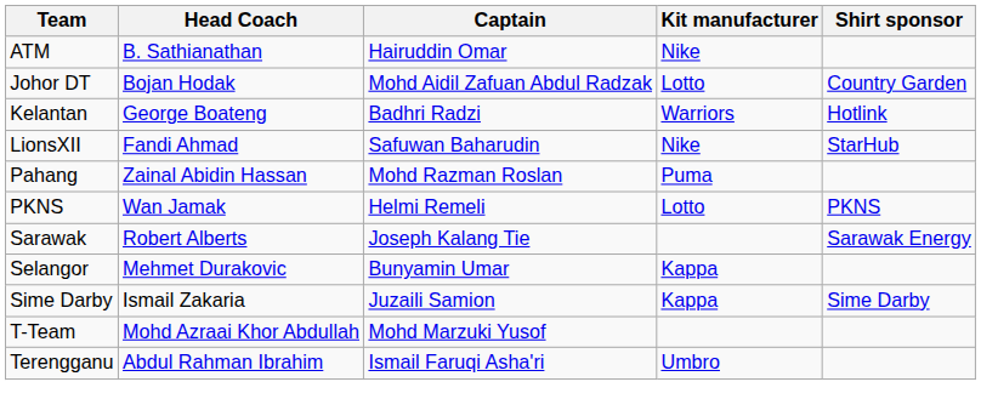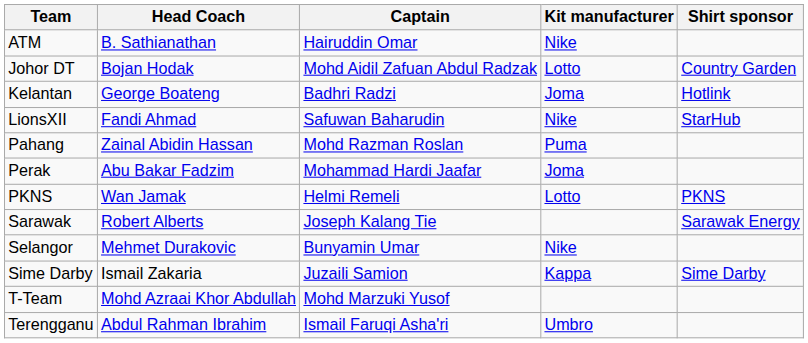 <table class="wikitable sortable" style="text-align: left;">
 <tr>
 <th>Team</th>
 <th>Head Coach</th>
 <th>Captain</th>
 <th>Kit manufacturer</th>
 <th>Shirt sponsor</th>
 </tr>
 <tr>
 <td>ATM</td>
 <td> <a href='#'>B. Sathianathan</a></td>
 <td> <a href='#'>Hairuddin Omar</a></td>
 <td><a href='#'>Nike</a></td>
 <td> </td>
 </tr>
 <tr>
 <td>Johor DT</td>
 <td> <a href='#'>Bojan Hodak</a></td>
 <td> <a href='#'>Mohd Aidil Zafuan Abdul Radzak</a></td>
 <td><a href='#'>Lotto</a></td>
 <td><a href='#'>Country Garden</a></td>
 </tr>
 <tr>
 <td>Kelantan</td>
 <td> <a href='#'>George Boateng</a></td>
 <td> <a href='#'>Badhri Radzi</a></td>
-<td><a href='#'>Warriors</a></td>
+<td><a href='#'>Joma</a></td>
 <td><a href='#'>Hotlink</a></td>
 </tr>
 <tr>
 <td>LionsXII</td>
 <td> <a href='#'>Fandi Ahmad</a></td>
 <td> <a href='#'>Safuwan Baharudin</a></td>
 <td><a href='#'>Nike</a></td>
 <td><a href='#'>StarHub</a></td>
 </tr>
 <tr>
 <td>Pahang</td>
 <td> <a href='#'>Zainal Abidin Hassan</a></td>
 <td> <a href='#'>Mohd Razman Roslan</a></td>
 <td><a href='#'>Puma</a></td>
+<td></td>
+</tr>
+<tr>
+<td>Perak</td>
+<td> <a href='#'>Abu Bakar Fadzim</a></td>
+<td> <a href='#'>Mohammad Hardi Jaafar</a></td>
+<td><a href='#'>Joma</a></td>
 <td></td>
 </tr>
 <tr>
 <td>PKNS</td>
 <td> <a href='#'>Wan Jamak</a></td>
 <td> <a href='#'>Helmi Remeli</a></td>
 <td><a href='#'>Lotto</a></td>
 <td><a href='#'>PKNS</a></td>
 </tr>
 <tr>
 <td>Sarawak</td>
 <td> <a href='#'>Robert Alberts</a></td>
 <td> <a href='#'>Joseph Kalang Tie</a></td>
 <td></td>
 <td><a href='#'>Sarawak Energy</a></td>
 </tr>
 <tr>
 <td>Selangor</td>
 <td> <a href='#'>Mehmet Durakovic</a></td>
 <td> <a href='#'>Bunyamin Umar</a></td>
-<td><a href='#'>Kappa</a></td>
+<td><a href='#'>Nike</a></td>
 <td></td>
 </tr>
 <tr>
 <td>Sime Darby</td>
 <td> Ismail Zakaria</td>
 <td> <a href='#'>Juzaili Samion</a></td>
 <td><a href='#'>Kappa</a></td>
 <td><a href='#'>Sime Darby</a></td>
 </tr>
 <tr>
 <td>T-Team</td>
 <td> <a href='#'>Mohd Azraai Khor Abdullah</a></td>
 <td> <a href='#'>Mohd Marzuki Yusof</a></td>
 <td></td>
 <td></td>
 </tr>
 <tr>
 <td>Terengganu</td>
 <td> <a href='#'>Abdul Rahman Ibrahim</a></td>
 <td> <a href='#'>Ismail Faruqi Asha'ri</a></td>
 <td><a href='#'>Umbro</a></td>
 <td></td>
 </tr>
 </table>
